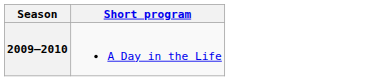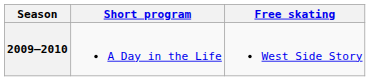 <table class=wikitable style=text-align:center>
 <tr>
 <th>Season</th>
 <th><a href='#'>Short program</a></th>
+<th><a href='#'>Free skating</a></th>
 </tr>
 <tr>
 <th>2009–2010 <br> </th>
 <td><br><ul><li><a href='#'>A Day in the Life</a> <br></li></ul></td>
+<td><br><ul><li><a href='#'>West Side Story</a> <br></li></ul></td>
 </tr>
 </table>
